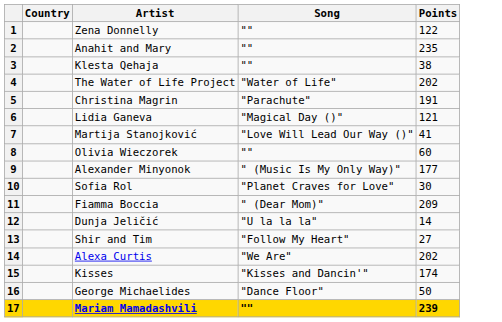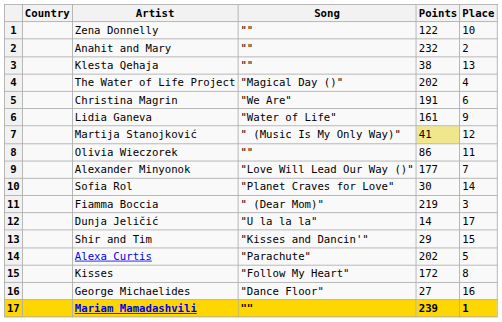 <table class="sortable wikitable plainrowheaders">
 <tr>
 <th scope="col"></th>
 <th scope="col">Country</th>
 <th scope="col">Artist</th>
 <th scope="col">Song</th>
 <th scope="col">Points</th>
+<th scope="col">Place</th>
 </tr>
 <tr>
 <th scope="row" style="text-align:center;">1</th>
 <td></td>
 <td>Zena Donnelly</td>
 <td>""</td>
 <td>122</td>
+<td>10</td>
 </tr>
 <tr>
 <th scope="row" style="text-align:center;">2</th>
 <td></td>
 <td>Anahit and Mary</td>
 <td>""</td>
-<td>235</td>
+<td>232</td>
+<td>2</td>
 </tr>
 <tr>
 <th scope="row" style="text-align:center;">3</th>
 <td></td>
 <td>Klesta Qehaja</td>
 <td>""</td>
 <td>38</td>
+<td>13</td>
 </tr>
 <tr>
 <th scope="row" style="text-align:center;">4</th>
 <td></td>
 <td>The Water of Life Project</td>
-<td>"Water of Life"</td>
+<td>"Magical Day ()"</td>
 <td>202</td>
+<td>4</td>
 </tr>
 <tr>
 <th scope="row" style="text-align:center;">5</th>
 <td></td>
 <td>Christina Magrin</td>
-<td>"Parachute"</td>
+<td>"We Are"</td>
 <td>191</td>
+<td>6</td>
 </tr>
 <tr>
 <th scope="row" style="text-align:center;">6</th>
 <td></td>
 <td>Lidia Ganeva</td>
-<td>"Magical Day ()"</td>
-<td>121</td>
+<td>"Water of Life"</td>
+<td>161</td>
+<td>9</td>
 </tr>
 <tr>
 <th scope="row" style="text-align:center;">7</th>
 <td></td>
 <td>Martija Stanojković</td>
-<td>"Love Will Lead Our Way ()"</td>
-<td>41</td>
+<td>" (Music Is My Only Way)"</td>
+<td style="background: khaki;">41</td>
+<td>12</td>
 </tr>
 <tr>
 <th scope="row" style="text-align:center;">8</th>
 <td></td>
 <td>Olivia Wieczorek</td>
 <td>""</td>
-<td>60</td>
+<td>86</td>
+<td>11</td>
 </tr>
 <tr>
 <th scope="row" style="text-align:center;">9</th>
 <td></td>
 <td>Alexander Minyonok</td>
-<td>" (Music Is My Only Way)"</td>
+<td>"Love Will Lead Our Way ()"</td>
 <td>177</td>
+<td>7</td>
 </tr>
 <tr>
 <th scope="row" style="text-align:center;">10</th>
 <td></td>
 <td>Sofia Rol</td>
 <td>"Planet Craves for Love"</td>
 <td>30</td>
+<td>14</td>
 </tr>
 <tr>
 <th scope="row" style="text-align:center;">11</th>
 <td></td>
 <td>Fiamma Boccia</td>
 <td>" (Dear Mom)"</td>
-<td>209</td>
+<td>219</td>
+<td>3</td>
 </tr>
 <tr>
 <th scope="row" style="text-align:center;">12</th>
 <td></td>
 <td>Dunja Jeličić</td>
 <td>"U la la la"</td>
 <td>14</td>
+<td>17</td>
 </tr>
 <tr>
 <th scope="row" style="text-align:center;">13</th>
 <td></td>
 <td>Shir and Tim</td>
-<td>"Follow My Heart"</td>
-<td>27</td>
+<td>"Kisses and Dancin'"</td>
+<td>29</td>
+<td>15</td>
 </tr>
 <tr>
 <th scope="row" style="text-align:center;">14</th>
 <td></td>
 <td><a href='#'>Alexa Curtis</a></td>
-<td>"We Are"</td>
+<td>"Parachute"</td>
 <td>202</td>
+<td>5</td>
 </tr>
 <tr>
 <th scope="row" style="text-align:center;">15</th>
 <td></td>
 <td>Kisses</td>
-<td>"Kisses and Dancin'"</td>
-<td>174</td>
+<td>"Follow My Heart"</td>
+<td>172</td>
+<td>8</td>
 </tr>
 <tr>
 <th scope="row" style="text-align:center;">16</th>
 <td></td>
 <td>George Michaelides</td>
 <td>"Dance Floor"</td>
-<td>50</td>
+<td>27</td>
+<td>16</td>
 </tr>
 <tr style="font-weight:bold; background:gold;">
 <th scope="row" style="text-align:center; font-weight:bold; background:gold;">17</th>
 <td></td>
 <td><a href='#'>Mariam Mamadashvili</a></td>
 <td>""</td>
 <td>239</td>
+<td>1</td>
 </tr>
 </table>
